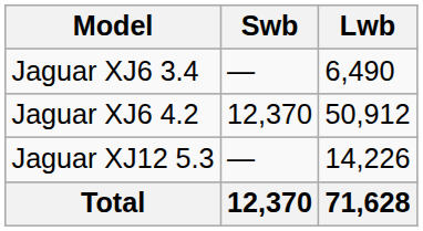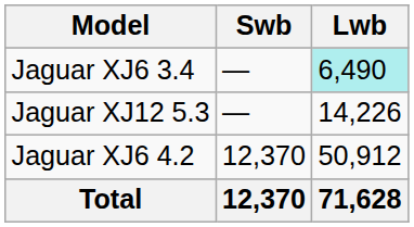 <table class="wikitable">
 <tr>
 <th>Model</th>
 <th>Swb</th>
 <th>Lwb</th>
 </tr>
 <tr>
 <td>Jaguar XJ6 3.4</td>
 <td>—</td>
-<td>6,490</td>
+<td style="background: paleturquoise;">6,490</td>
+</tr>
+<tr>
+<td>Jaguar XJ12 5.3</td>
+<td>—</td>
+<td>14,226</td>
 </tr>
 <tr>
 <td>Jaguar XJ6 4.2</td>
 <td>12,370</td>
 <td>50,912</td>
 </tr>
 <tr>
-<td>Jaguar XJ12 5.3</td>
-<td>—</td>
-<td>14,226</td>
-</tr>
-<tr>
 <th>Total</th>
 <th>12,370</th>
 <th>71,628</th>
 </tr>
 </table>
